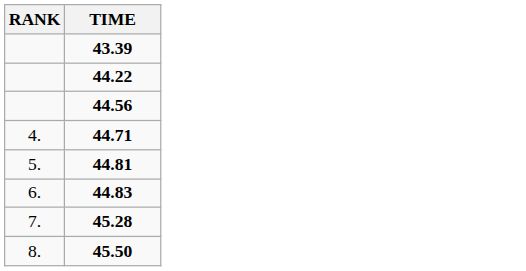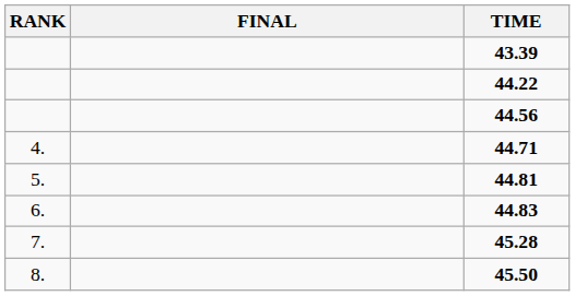 <table class="wikitable" style="border-collapse: collapse; font-size: 90%;">
 <tr>
 <th>RANK</th>
+<th style="width: 20em">FINAL</th>
 <th style="width: 5em">TIME</th>
 </tr>
 <tr>
 <td align="center"></td>
+<td></td>
 <td align="center"><strong>43.39</strong> </td>
 </tr>
 <tr>
 <td align="center"></td>
+<td></td>
 <td align="center"><strong>44.22</strong></td>
 </tr>
 <tr>
 <td align="center"></td>
+<td></td>
 <td align="center"><strong>44.56</strong></td>
 </tr>
 <tr>
 <td align="center">4.</td>
+<td></td>
 <td align="center"><strong>44.71</strong></td>
 </tr>
 <tr>
 <td align="center">5.</td>
+<td></td>
 <td align="center"><strong>44.81</strong></td>
 </tr>
 <tr>
 <td align="center">6.</td>
+<td></td>
 <td align="center"><strong>44.83</strong></td>
 </tr>
 <tr>
 <td align="center">7.</td>
+<td></td>
 <td align="center"><strong>45.28</strong></td>
 </tr>
 <tr>
 <td align="center">8.</td>
+<td></td>
 <td align="center"><strong>45.50</strong></td>
 </tr>
 </table>
